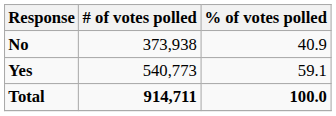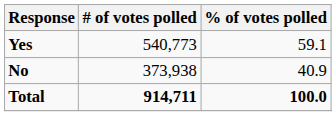 <table class="wikitable">
 <tr>
 <th>Response</th>
 <th># of votes polled</th>
 <th>% of votes polled</th>
 </tr>
 <tr>
+<td><strong>Yes</strong></td>
+<td align=right>540,773</td>
+<td align=right>59.1</td>
+</tr>
+<tr>
 <td><strong>No</strong></td>
 <td align=right>373,938</td>
 <td align=right>40.9</td>
-</tr>
-<tr>
-<td><strong>Yes</strong></td>
-<td align=right>540,773</td>
-<td align=right>59.1</td>
 </tr>
 <tr>
 <td><strong>Total</strong></td>
 <td align=right><strong>914,711</strong></td>
 <td align=right><strong>100.0</strong></td>
 </tr>
 <tr>
 </tr>
 </table>
